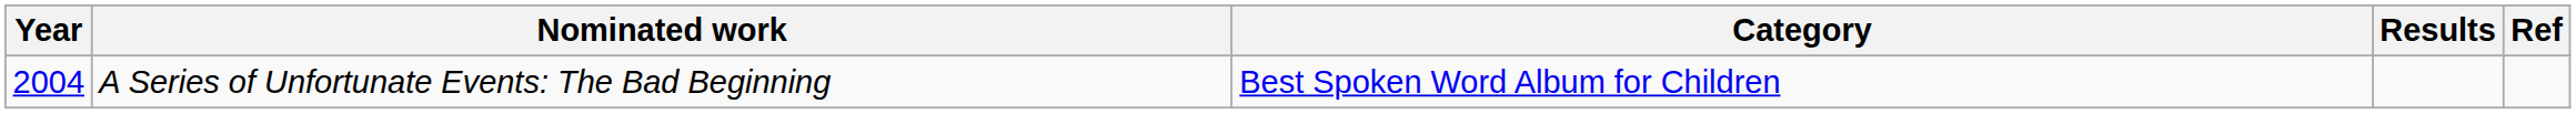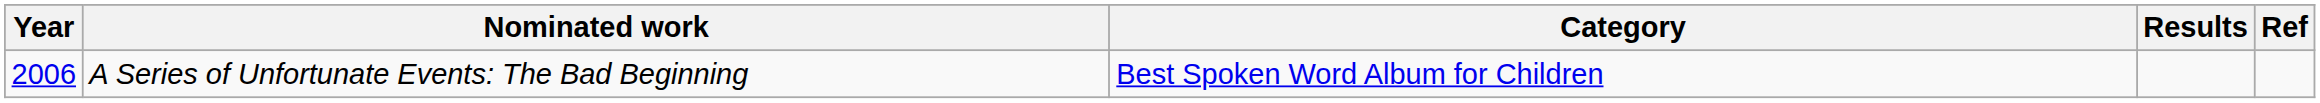 <table class="wikitable">
 <tr>
 <th scope="col" style="width:1em;">Year</th>
 <th scope="col" style="width:35em;">Nominated work</th>
 <th scope="col" style="width:35em;">Category</th>
 <th scope="col" style="width:1em;">Results</th>
 <th scope="col" style="width:1em;">Ref</th>
 </tr>
 <tr>
-<td><a href='#'>2004</a></td>
+<td><a href='#'>2006</a></td>
 <td><em>A Series of Unfortunate Events: The Bad Beginning</em></td>
 <td><a href='#'>Best Spoken Word Album for Children</a></td>
 <td></td>
 <td></td>
 </tr>
 </table>
